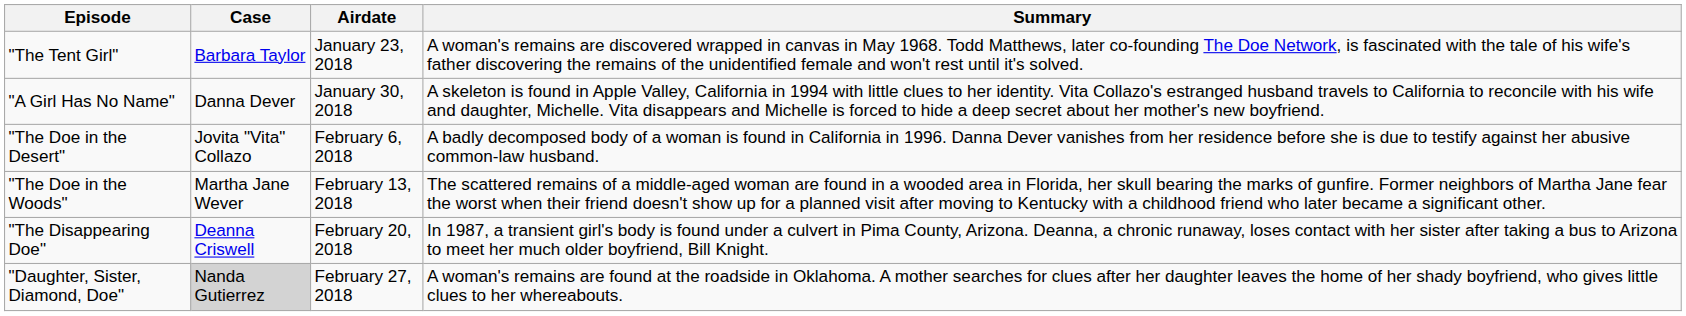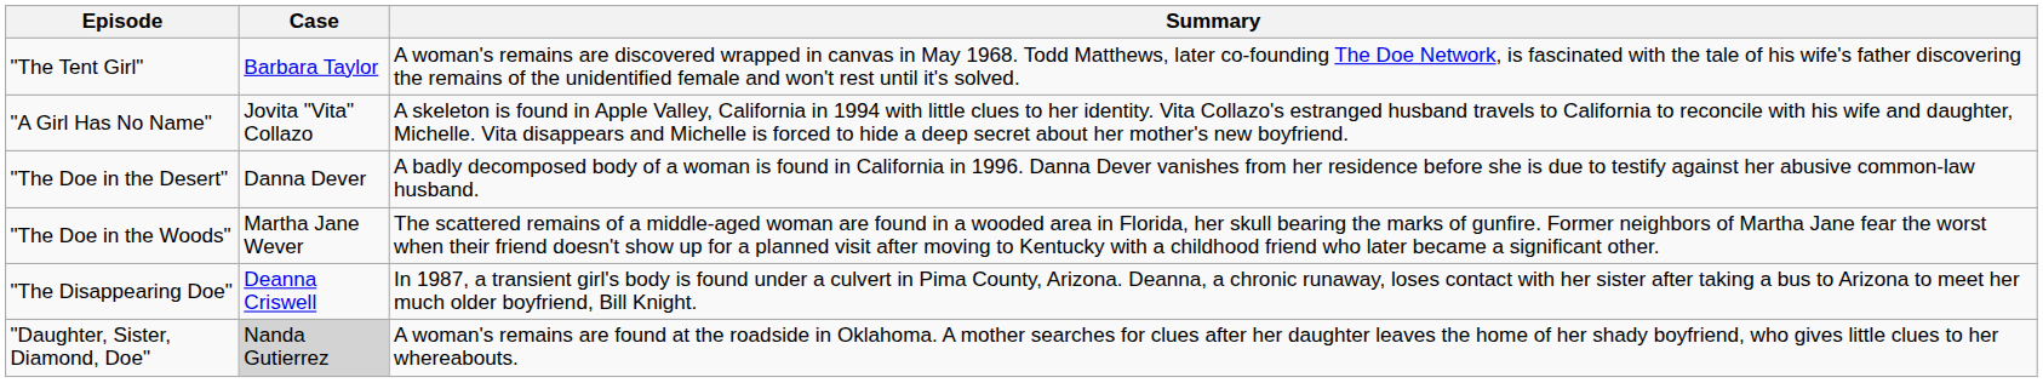 <table class="wikitable">
 <tr>
 <th>Episode</th>
 <th>Case</th>
-<th>Airdate</th>
 <th>Summary</th>
 </tr>
 <tr>
 <td>"The Tent Girl"</td>
 <td><a href='#'>Barbara Taylor</a></td>
-<td>January 23, 2018</td>
 <td>A woman's remains are discovered wrapped in canvas in May 1968. Todd Matthews, later co-founding <a href='#'>The Doe Network</a>, is fascinated with the tale of his wife's father discovering the remains of the unidentified female and won't rest until it's solved.</td>
 </tr>
 <tr>
 <td>"A Girl Has No Name"</td>
-<td>Danna Dever</td>
-<td>January 30, 2018</td>
+<td>Jovita "Vita" Collazo</td>
 <td>A skeleton is found in Apple Valley, California in 1994 with little clues to her identity.  Vita Collazo's estranged husband travels to California to reconcile with his wife and daughter, Michelle. Vita disappears and Michelle is forced to hide a deep secret about her mother's new boyfriend.</td>
 </tr>
 <tr>
 <td>"The Doe in the Desert"</td>
-<td>Jovita "Vita" Collazo</td>
-<td>February 6, 2018</td>
+<td>Danna Dever</td>
 <td>A badly decomposed body of a woman is found in California in 1996. Danna Dever vanishes from her residence before she is due to testify against her abusive common-law husband.</td>
 </tr>
 <tr>
 <td>"The Doe in the Woods"</td>
 <td>Martha Jane Wever</td>
-<td>February 13, 2018</td>
 <td>The scattered remains of a middle-aged woman are found in a wooded area in Florida, her skull bearing the marks of gunfire. Former neighbors of Martha Jane fear the worst when their friend doesn't show up for a planned visit after moving to Kentucky with a childhood friend who later became a significant other.</td>
 </tr>
 <tr>
 <td>"The Disappearing Doe"</td>
 <td><a href='#'>Deanna Criswell</a></td>
-<td>February 20, 2018</td>
 <td>In 1987, a transient girl's body is found under a culvert in Pima County, Arizona. Deanna, a chronic runaway, loses contact with her sister after taking a bus to Arizona to meet her much older boyfriend, Bill Knight.</td>
 </tr>
 <tr>
 <td>"Daughter, Sister, Diamond, Doe"</td>
 <td style="background: lightgrey;">Nanda Gutierrez</td>
-<td>February 27, 2018</td>
 <td>A woman's remains are found at the roadside in Oklahoma. A mother searches for clues after her daughter leaves the home of her shady boyfriend, who gives little clues to her whereabouts.</td>
 </tr>
 </table>
